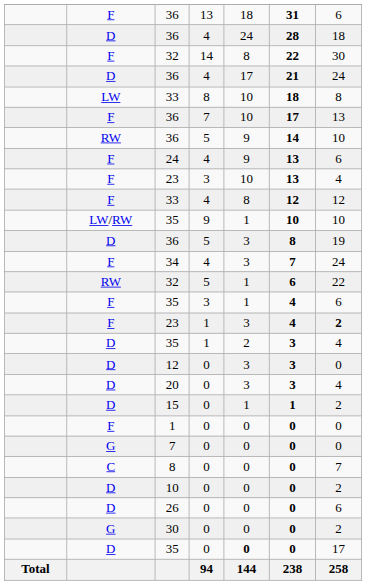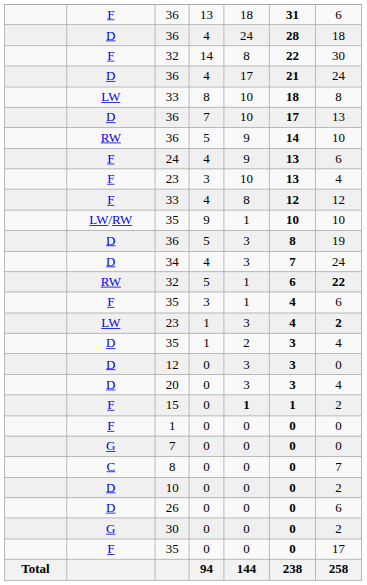 <table class="wikitable sortable" width ="50%">
 <tr align="center">
 </tr>
 <tr align="center" bgcolor="">
 <td></td>
 <td><a href='#'>F</a></td>
 <td>36</td>
 <td>13</td>
 <td>18</td>
 <td><strong>31</strong></td>
 <td>6</td>
 </tr>
 <tr align="center" bgcolor="f0f0f0">
 <td></td>
 <td><a href='#'>D</a></td>
 <td>36</td>
 <td>4</td>
 <td>24</td>
 <td><strong>28</strong></td>
 <td>18</td>
 </tr>
 <tr align="center" bgcolor="">
 <td></td>
 <td><a href='#'>F</a></td>
 <td>32</td>
 <td>14</td>
 <td>8</td>
 <td><strong>22</strong></td>
 <td>30</td>
 </tr>
 <tr align="center" bgcolor="f0f0f0">
 <td></td>
 <td><a href='#'>D</a></td>
 <td>36</td>
 <td>4</td>
 <td>17</td>
 <td><strong>21</strong></td>
 <td>24</td>
 </tr>
 <tr align="center" bgcolor="">
 <td></td>
 <td><a href='#'>LW</a></td>
 <td>33</td>
 <td>8</td>
 <td>10</td>
 <td><strong>18</strong></td>
 <td>8</td>
 </tr>
 <tr align="center" bgcolor="f0f0f0">
 <td></td>
-<td><a href='#'>F</a></td>
+<td><a href='#'>D</a></td>
 <td>36</td>
 <td>7</td>
 <td>10</td>
 <td><strong>17</strong></td>
 <td>13</td>
 </tr>
 <tr align="center" bgcolor="">
 <td></td>
 <td><a href='#'>RW</a></td>
 <td>36</td>
 <td>5</td>
 <td>9</td>
 <td><strong>14</strong></td>
 <td>10</td>
 </tr>
 <tr align="center" bgcolor="f0f0f0">
 <td></td>
 <td><a href='#'>F</a></td>
 <td>24</td>
 <td>4</td>
 <td>9</td>
 <td><strong>13</strong></td>
 <td>6</td>
 </tr>
 <tr align="center" bgcolor="">
 <td></td>
 <td><a href='#'>F</a></td>
 <td>23</td>
 <td>3</td>
 <td>10</td>
 <td><strong>13</strong></td>
 <td>4</td>
 </tr>
 <tr align="center" bgcolor="f0f0f0">
 <td></td>
 <td><a href='#'>F</a></td>
 <td>33</td>
 <td>4</td>
 <td>8</td>
 <td><strong>12</strong></td>
 <td>12</td>
 </tr>
 <tr align="center" bgcolor="">
 <td></td>
 <td><a href='#'>LW</a>/<a href='#'>RW</a></td>
 <td>35</td>
 <td>9</td>
 <td>1</td>
 <td><strong>10</strong></td>
 <td>10</td>
 </tr>
 <tr align="center" bgcolor="f0f0f0">
 <td></td>
 <td><a href='#'>D</a></td>
 <td>36</td>
 <td>5</td>
 <td>3</td>
 <td><strong>8</strong></td>
 <td>19</td>
 </tr>
 <tr align="center" bgcolor="">
 <td></td>
-<td><a href='#'>F</a></td>
+<td><a href='#'>D</a></td>
 <td>34</td>
 <td>4</td>
 <td>3</td>
 <td><strong>7</strong></td>
 <td>24</td>
 </tr>
 <tr align="center" bgcolor="f0f0f0">
 <td></td>
 <td><a href='#'>RW</a></td>
 <td>32</td>
 <td>5</td>
 <td>1</td>
 <td><strong>6</strong></td>
-<td>22</td>
+<td><strong>22</strong></td>
 </tr>
 <tr align="center" bgcolor="">
 <td></td>
 <td><a href='#'>F</a></td>
 <td>35</td>
 <td>3</td>
 <td>1</td>
 <td><strong>4</strong></td>
 <td>6</td>
 </tr>
 <tr align="center" bgcolor="f0f0f0">
 <td></td>
-<td><a href='#'>F</a></td>
+<td><a href='#'>LW</a></td>
 <td>23</td>
 <td>1</td>
 <td>3</td>
 <td><strong>4</strong></td>
 <td><strong>2</strong></td>
 </tr>
 <tr align="center" bgcolor="">
 <td></td>
 <td><a href='#'>D</a></td>
 <td>35</td>
 <td>1</td>
 <td>2</td>
 <td><strong>3</strong></td>
 <td>4</td>
 </tr>
 <tr align="center" bgcolor="f0f0f0">
 <td></td>
 <td><a href='#'>D</a></td>
 <td>12</td>
 <td>0</td>
 <td>3</td>
 <td><strong>3</strong></td>
 <td>0</td>
 </tr>
 <tr align="center" bgcolor="">
 <td></td>
 <td><a href='#'>D</a></td>
 <td>20</td>
 <td>0</td>
 <td>3</td>
 <td><strong>3</strong></td>
 <td>4</td>
 </tr>
 <tr align="center" bgcolor="f0f0f0">
 <td></td>
-<td><a href='#'>D</a></td>
+<td><a href='#'>F</a></td>
 <td>15</td>
 <td>0</td>
-<td>1</td>
+<td><strong>1</strong></td>
 <td><strong>1</strong></td>
 <td>2</td>
 </tr>
 <tr align="center" bgcolor="">
 <td></td>
 <td><a href='#'>F</a></td>
 <td>1</td>
 <td>0</td>
 <td>0</td>
 <td><strong>0</strong></td>
 <td>0</td>
 </tr>
 <tr align="center" bgcolor="f0f0f0">
 <td></td>
 <td><a href='#'>G</a></td>
 <td>7</td>
 <td>0</td>
 <td>0</td>
 <td><strong>0</strong></td>
 <td>0</td>
 </tr>
 <tr align="center" bgcolor="">
 <td></td>
 <td><a href='#'>C</a></td>
 <td>8</td>
 <td>0</td>
 <td>0</td>
 <td><strong>0</strong></td>
 <td>7</td>
 </tr>
 <tr align="center" bgcolor="f0f0f0">
 <td></td>
 <td><a href='#'>D</a></td>
 <td>10</td>
 <td>0</td>
 <td>0</td>
 <td><strong>0</strong></td>
 <td>2</td>
 </tr>
 <tr align="center" bgcolor="">
 <td></td>
 <td><a href='#'>D</a></td>
 <td>26</td>
 <td>0</td>
 <td>0</td>
 <td><strong>0</strong></td>
 <td>6</td>
 </tr>
 <tr align="center" bgcolor="f0f0f0">
 <td></td>
 <td><a href='#'>G</a></td>
 <td>30</td>
 <td>0</td>
 <td>0</td>
 <td><strong>0</strong></td>
 <td>2</td>
 </tr>
 <tr align="center" bgcolor="">
 <td></td>
-<td><a href='#'>D</a></td>
+<td><a href='#'>F</a></td>
 <td>35</td>
 <td>0</td>
-<td><strong>0</strong></td>
+<td>0</td>
 <td><strong>0</strong></td>
 <td>17</td>
 </tr>
 <tr>
 <th>Total</th>
 <th></th>
 <th></th>
 <th>94</th>
 <th>144</th>
 <th>238</th>
 <th>258</th>
 </tr>
 </table>
